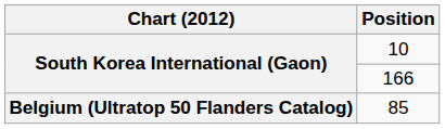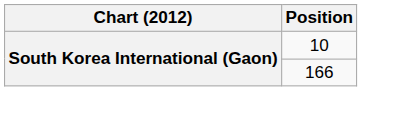 <table class="wikitable sortable plainrowheaders" style="text-align:center">
 <tr>
 <th scope="col">Chart (2012)</th>
 <th scope="col">Position</th>
 </tr>
 <tr>
 <th scope="row" rowspan="2">South Korea International (Gaon)</th>
 <td style="text-align:center;">10</td>
 </tr>
 <tr>
 <td style="text-align:center;">166</td>
 </tr>
-<tr>
-<th scope="row">Belgium (Ultratop 50 Flanders Catalog)</th>
-<td style="text-align:center;">85</td>
-</tr>
 </table>
